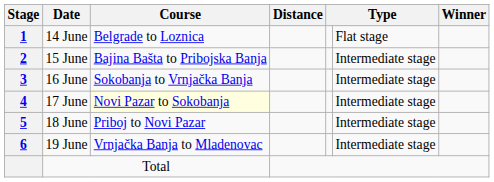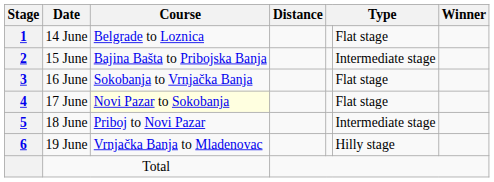 <table class="wikitable">
 <tr>
 <th>Stage</th>
 <th>Date</th>
 <th>Course</th>
 <th>Distance</th>
 <th colspan="2">Type</th>
 <th>Winner</th>
 </tr>
 <tr>
 <th style="text-align:center"><a href='#'>1</a></th>
 <td align=right>14 June</td>
 <td><a href='#'>Belgrade</a> to <a href='#'>Loznica</a></td>
 <td style="text-align:right;"></td>
 <td></td>
 <td>Flat stage</td>
 <td></td>
 </tr>
 <tr>
 <th style="text-align:center"><a href='#'>2</a></th>
 <td align=right>15 June</td>
 <td><a href='#'>Bajina Bašta</a> to <a href='#'>Pribojska Banja</a></td>
 <td style="text-align:right;"></td>
 <td></td>
 <td>Intermediate stage</td>
 <td></td>
 </tr>
 <tr>
 <th style="text-align:center"><a href='#'>3</a></th>
 <td align=right>16 June</td>
 <td><a href='#'>Sokobanja</a> to <a href='#'>Vrnjačka Banja</a></td>
 <td style="text-align:right;"></td>
 <td></td>
-<td>Intermediate stage</td>
+<td>Flat stage</td>
 <td></td>
 </tr>
 <tr>
 <th style="text-align:center"><a href='#'>4</a></th>
 <td align=right>17 June</td>
 <td style="background: lightyellow;"><a href='#'>Novi Pazar</a> to <a href='#'>Sokobanja</a></td>
 <td style="text-align:right;"></td>
 <td></td>
-<td>Intermediate stage</td>
+<td>Flat stage</td>
 <td></td>
 </tr>
 <tr>
 <th style="text-align:center"><a href='#'>5</a></th>
 <td align=right>18 June</td>
 <td><a href='#'>Priboj</a> to <a href='#'>Novi Pazar</a></td>
 <td style="text-align:right;"></td>
 <td></td>
 <td>Intermediate stage</td>
 <td></td>
 </tr>
 <tr>
 <th style="text-align:center"><a href='#'>6</a></th>
 <td align=right>19 June</td>
 <td><a href='#'>Vrnjačka Banja</a> to <a href='#'>Mladenovac</a></td>
 <td style="text-align:right;"></td>
 <td></td>
-<td>Intermediate stage</td>
+<td>Hilly stage</td>
 <td></td>
 </tr>
 <tr>
 <th></th>
 <td colspan="2" align=center>Total</td>
 <td colspan="5" align="center"></td>
 </tr>
 </table>
